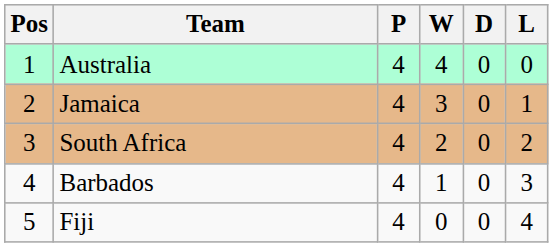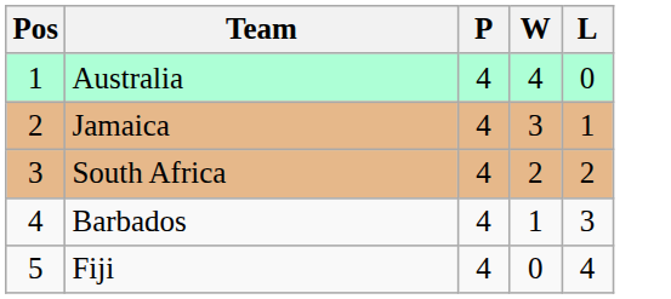 <table class="wikitable" style="font-size: 100%">
 <tr>
 <th width=20>Pos</th>
 <th width=200>Team</th>
 <th width=20>P</th>
 <th width=20>W</th>
-<th width=20>D</th>
 <th width=20>L</th>
 </tr>
 <tr align=center style="background: #ADFFD6;">
 <td>1</td>
 <td align="left"> Australia</td>
 <td>4</td>
 <td>4</td>
 <td>0</td>
-<td>0</td>
 </tr>
 <tr align=center style="background: #E6B88A;">
 <td>2</td>
 <td align="left"> Jamaica</td>
 <td>4</td>
 <td>3</td>
-<td>0</td>
 <td>1</td>
 </tr>
 <tr align=center style="background: #E6B88A;">
 <td>3</td>
 <td align="left"> South Africa</td>
 <td>4</td>
 <td>2</td>
-<td>0</td>
 <td>2</td>
 </tr>
 <tr align=center>
 <td>4</td>
 <td align="left"> Barbados</td>
 <td>4</td>
 <td>1</td>
-<td>0</td>
 <td>3</td>
 </tr>
 <tr align=center>
 <td>5</td>
 <td align="left"> Fiji</td>
 <td>4</td>
 <td>0</td>
-<td>0</td>
 <td>4</td>
 </tr>
 </table>
